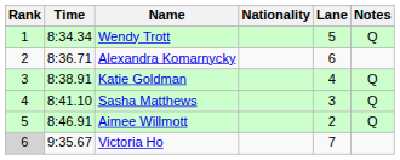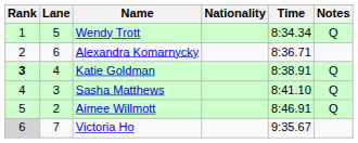 <table class="wikitable sortable" style="text-align:center">
 <tr>
 <th>Rank</th>
-<th>Time</th>
+<th>Lane</th>
 <th>Name</th>
 <th>Nationality</th>
-<th>Lane</th>
+<th>Time</th>
 <th>Notes</th>
 </tr>
 <tr bgcolor=ccffcc>
 <td>1</td>
-<td>8:34.34</td>
+<td>5</td>
 <td align=left><a href='#'>Wendy Trott</a></td>
 <td align=left></td>
-<td>5</td>
+<td>8:34.34</td>
 <td>Q</td>
 </tr>
 <tr>
 <td>2</td>
-<td>8:36.71</td>
+<td>6</td>
 <td align=left><a href='#'>Alexandra Komarnycky</a></td>
 <td align=left></td>
-<td>6</td>
+<td>8:36.71</td>
 <td></td>
 </tr>
 <tr bgcolor=ccffcc>
-<td>3</td>
-<td>8:38.91</td>
+<td><strong>3</strong></td>
+<td>4</td>
 <td align=left><a href='#'>Katie Goldman</a></td>
 <td align=left></td>
-<td>4</td>
+<td>8:38.91</td>
 <td>Q</td>
 </tr>
 <tr bgcolor=ccffcc>
 <td>4</td>
-<td>8:41.10</td>
+<td>3</td>
 <td align=left><a href='#'>Sasha Matthews</a></td>
 <td align=left></td>
-<td>3</td>
+<td>8:41.10</td>
 <td>Q</td>
 </tr>
 <tr bgcolor=ccffcc>
 <td>5</td>
-<td>8:46.91</td>
+<td>2</td>
 <td align=left><a href='#'>Aimee Willmott</a></td>
 <td align=left></td>
-<td>2</td>
+<td>8:46.91</td>
 <td>Q</td>
 </tr>
 <tr>
 <td style="background: lightgrey;">6</td>
-<td>9:35.67</td>
+<td>7</td>
 <td align=left><a href='#'>Victoria Ho</a></td>
 <td align=left></td>
-<td>7</td>
+<td>9:35.67</td>
 <td></td>
 </tr>
 </table>
